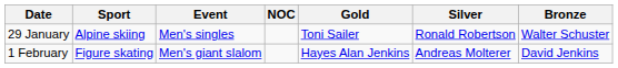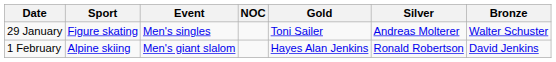 <table class="wikitable">
 <tr>
 <th>Date</th>
 <th>Sport</th>
 <th>Event</th>
 <th>NOC</th>
 <th>Gold</th>
 <th>Silver</th>
 <th>Bronze</th>
 </tr>
 <tr>
 <td>29 January</td>
-<td><a href='#'>Alpine skiing</a></td>
+<td><a href='#'>Figure skating</a></td>
 <td><a href='#'>Men's singles</a></td>
 <td></td>
 <td><a href='#'>Toni Sailer</a></td>
-<td><a href='#'>Ronald Robertson</a></td>
+<td><a href='#'>Andreas Molterer</a></td>
 <td><a href='#'>Walter Schuster</a></td>
 </tr>
 <tr>
 <td>1 February</td>
-<td><a href='#'>Figure skating</a></td>
+<td><a href='#'>Alpine skiing</a></td>
 <td><a href='#'>Men's giant slalom</a></td>
 <td></td>
 <td><a href='#'>Hayes Alan Jenkins</a></td>
-<td><a href='#'>Andreas Molterer</a></td>
+<td><a href='#'>Ronald Robertson</a></td>
 <td><a href='#'>David Jenkins</a></td>
 </tr>
 </table>
